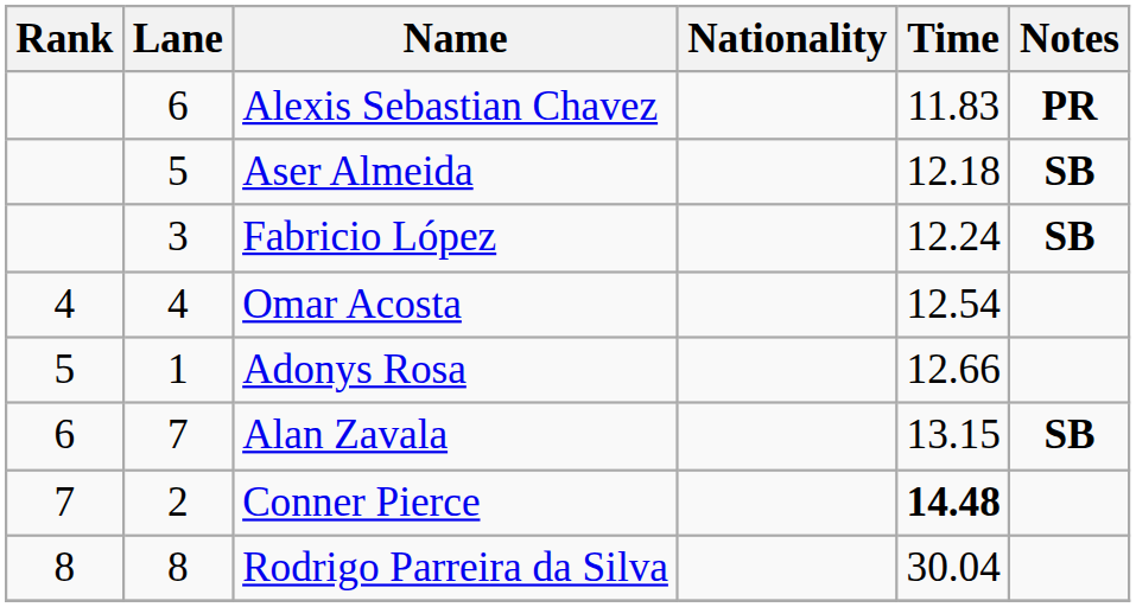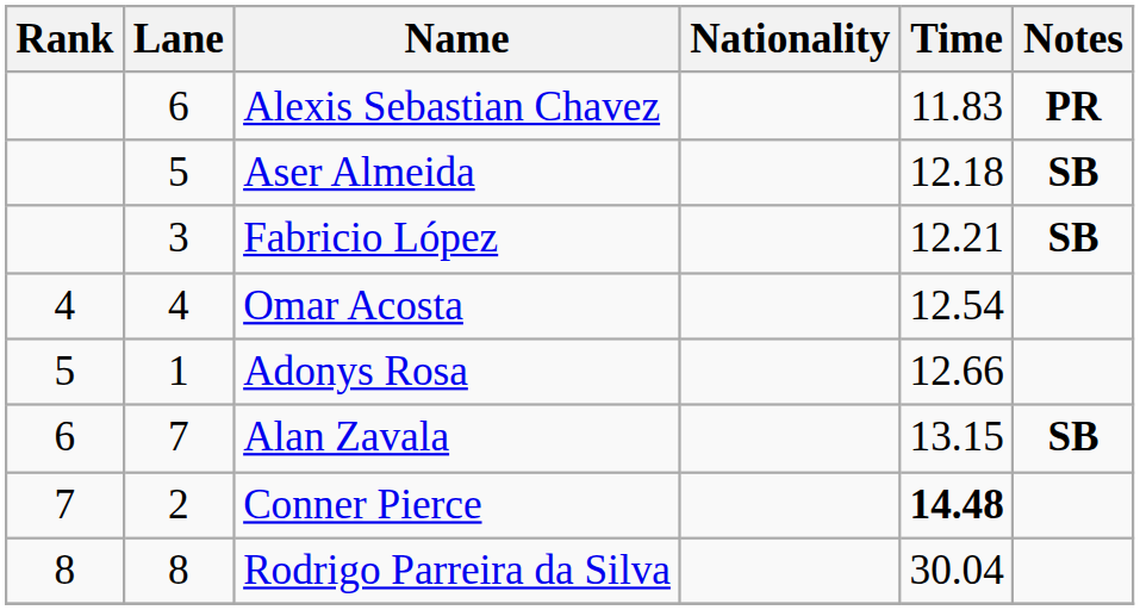 <table class="wikitable sortable" style="text-align:center">
 <tr>
 <th>Rank</th>
 <th>Lane</th>
 <th>Name</th>
 <th>Nationality</th>
 <th>Time</th>
 <th>Notes</th>
 </tr>
 <tr>
 <td></td>
 <td>6</td>
 <td align=left><a href='#'>Alexis Sebastian Chavez</a></td>
 <td align=left></td>
 <td>11.83</td>
 <td><strong>PR</strong></td>
 </tr>
 <tr>
 <td></td>
 <td>5</td>
 <td align=left><a href='#'>Aser Almeida</a></td>
 <td align=left></td>
 <td>12.18</td>
 <td><strong>SB</strong></td>
 </tr>
 <tr>
 <td></td>
 <td>3</td>
 <td align=left><a href='#'>Fabricio López</a></td>
 <td align=left></td>
-<td>12.24</td>
+<td>12.21</td>
 <td><strong>SB</strong></td>
 </tr>
 <tr>
 <td>4</td>
 <td>4</td>
 <td align=left><a href='#'>Omar Acosta</a></td>
 <td align=left></td>
 <td>12.54</td>
 <td></td>
 </tr>
 <tr>
 <td>5</td>
 <td>1</td>
 <td align=left><a href='#'>Adonys Rosa</a></td>
 <td align=left></td>
 <td>12.66</td>
 <td></td>
 </tr>
 <tr>
 <td>6</td>
 <td>7</td>
 <td align=left><a href='#'>Alan Zavala</a></td>
 <td align=left></td>
 <td>13.15</td>
 <td><strong>SB</strong></td>
 </tr>
 <tr>
 <td>7</td>
 <td>2</td>
 <td align=left><a href='#'>Conner Pierce</a></td>
 <td align=left></td>
 <td><strong>14.48</strong></td>
 <td></td>
 </tr>
 <tr>
 <td>8</td>
 <td>8</td>
 <td align=left><a href='#'>Rodrigo Parreira da Silva</a></td>
 <td align=left></td>
 <td>30.04</td>
 <td></td>
 </tr>
 <tr>
 </tr>
 </table>
